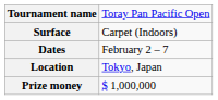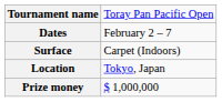 <table class="wikitable">
 <tr>
 <th>Tournament name</th>
 <td><a href='#'>Toray Pan Pacific Open</a></td>
 </tr>
 <tr>
+<th>Dates</th>
+<td>February 2 – 7</td>
+</tr>
+<tr>
 <th>Surface</th>
 <td>Carpet (Indoors)</td>
-</tr>
-<tr>
-<th>Dates</th>
-<td>February 2 – 7</td>
 </tr>
 <tr>
 <th>Location</th>
 <td><a href='#'>Tokyo</a>, Japan</td>
 </tr>
 <tr>
 <th>Prize money</th>
 <td><a href='#'>$</a> 1,000,000</td>
 </tr>
 </table>
